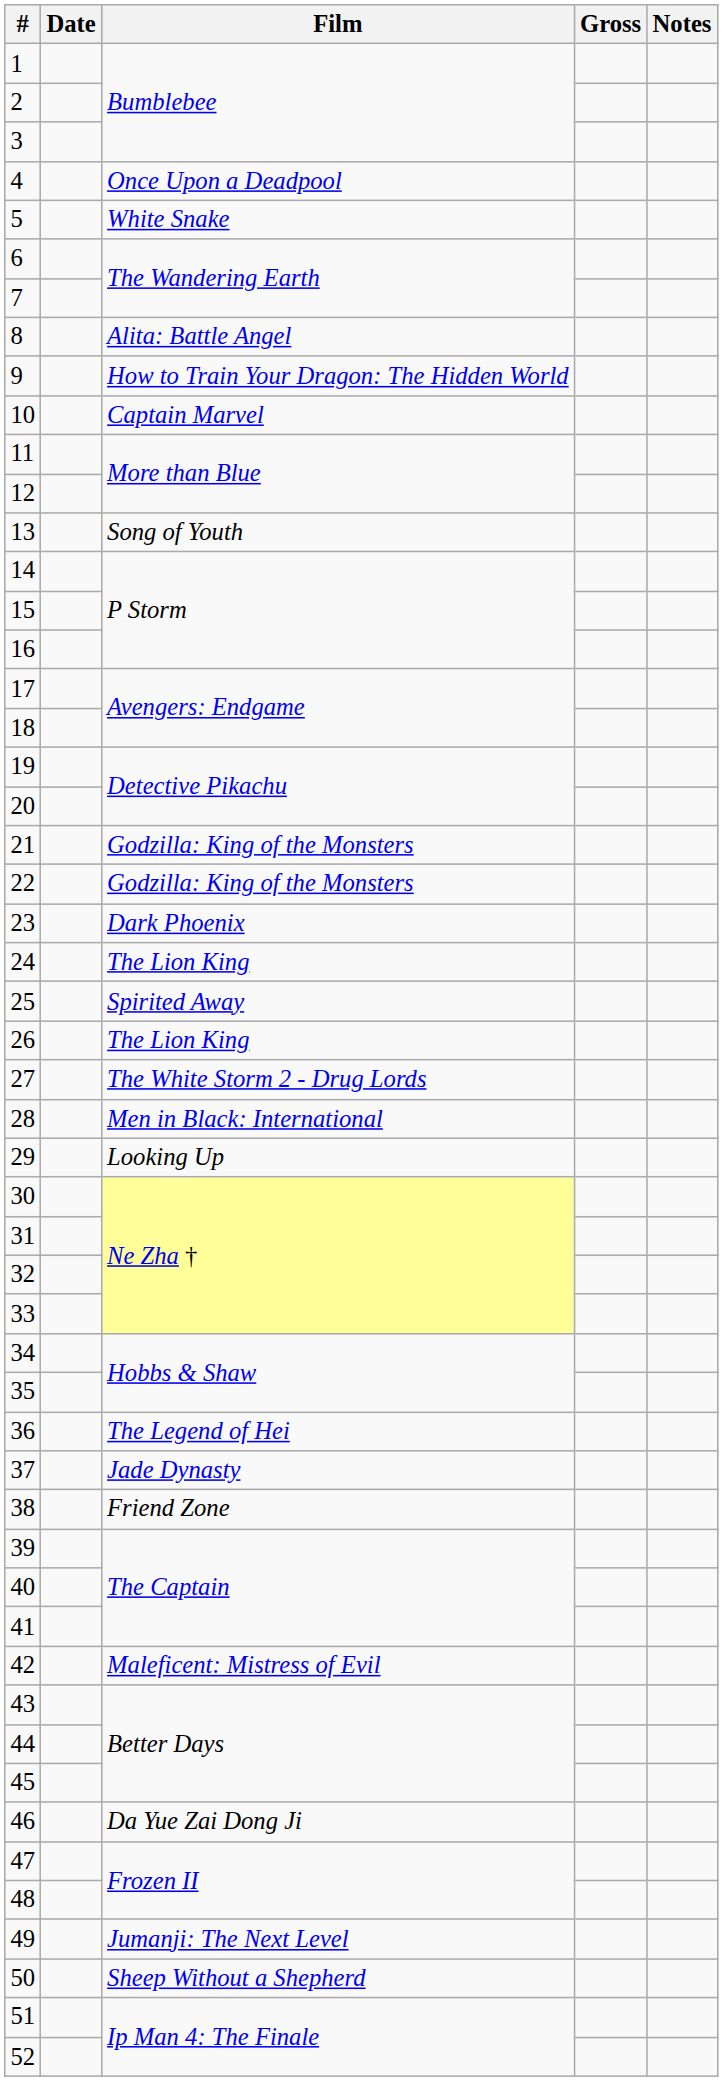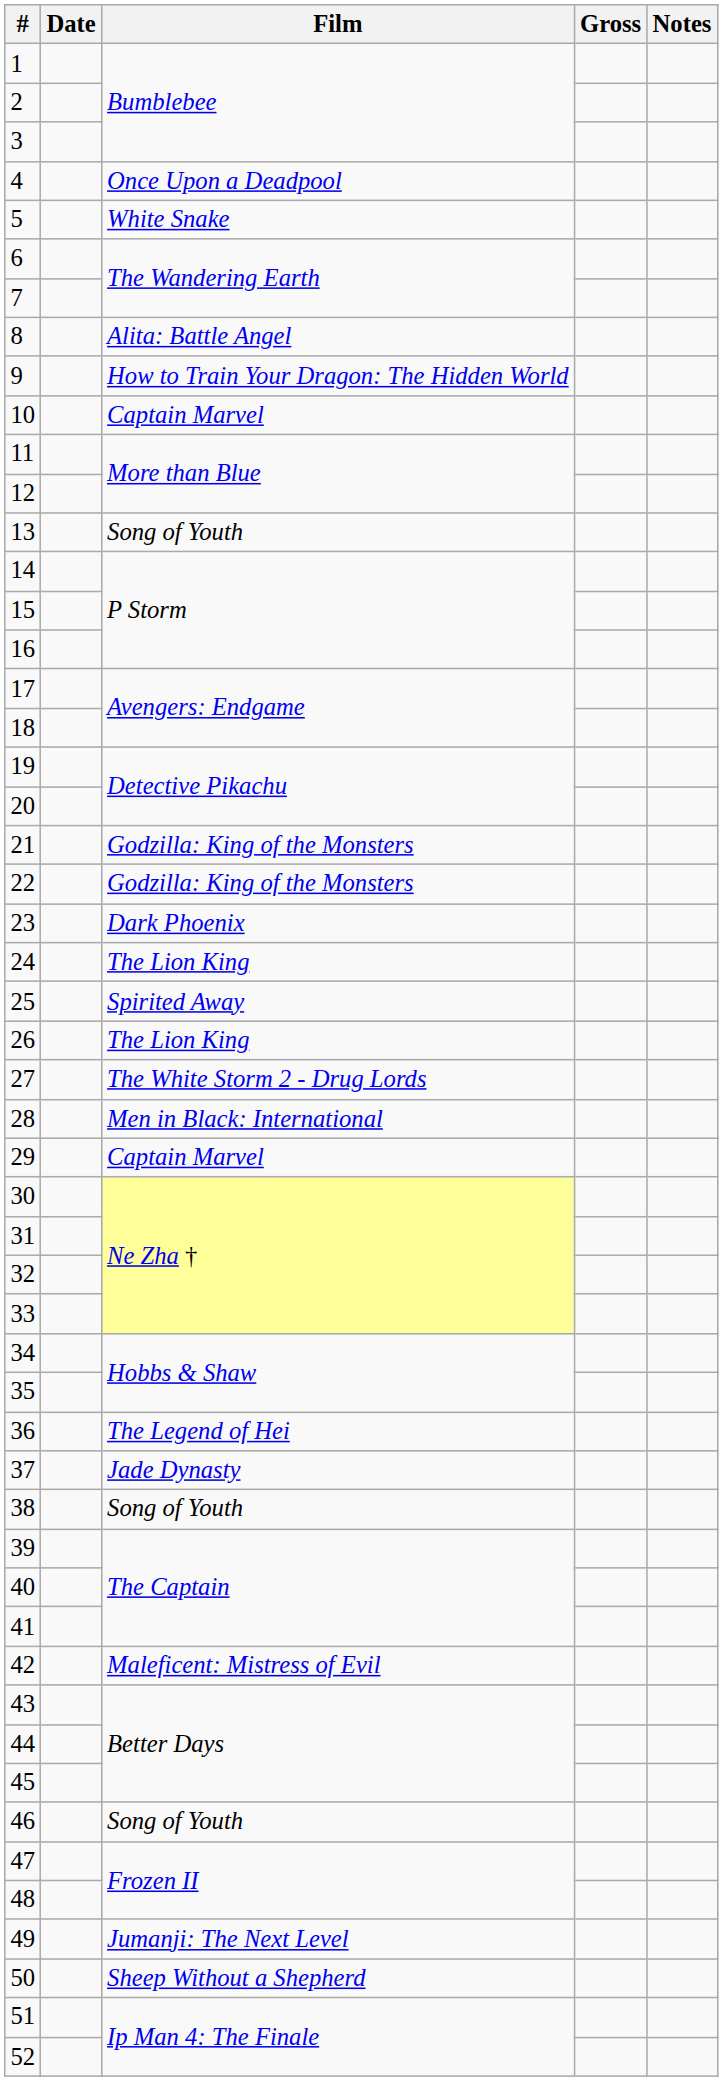 <table class="wikitable sortable">
 <tr>
 <th>#</th>
 <th>Date</th>
 <th>Film</th>
 <th>Gross</th>
 <th>Notes</th>
 </tr>
 <tr>
 <td>1</td>
 <td></td>
 <td rowspan="3"><em><a href='#'>Bumblebee</a></em></td>
 <td></td>
 <td></td>
 </tr>
 <tr>
 <td>2</td>
 <td></td>
 <td></td>
 <td></td>
 </tr>
 <tr>
 <td>3</td>
 <td></td>
 <td></td>
 <td></td>
 </tr>
 <tr>
 <td>4</td>
 <td></td>
 <td><em><a href='#'>Once Upon a Deadpool</a></em></td>
 <td></td>
 <td></td>
 </tr>
 <tr>
 <td>5</td>
 <td></td>
 <td><em><a href='#'>White Snake</a></em></td>
 <td></td>
 <td></td>
 </tr>
 <tr>
 <td>6</td>
 <td></td>
 <td rowspan="2"><em><a href='#'>The Wandering Earth</a></em></td>
 <td></td>
 <td></td>
 </tr>
 <tr>
 <td>7</td>
 <td></td>
 <td></td>
 <td></td>
 </tr>
 <tr>
 <td>8</td>
 <td></td>
 <td><em><a href='#'>Alita: Battle Angel</a></em></td>
 <td></td>
 <td></td>
 </tr>
 <tr>
 <td>9</td>
 <td></td>
 <td><em><a href='#'>How to Train Your Dragon: The Hidden World</a></em></td>
 <td></td>
 <td></td>
 </tr>
 <tr>
 <td>10</td>
 <td></td>
 <td><em><a href='#'>Captain Marvel</a></em></td>
 <td></td>
 <td></td>
 </tr>
 <tr>
 <td>11</td>
 <td></td>
 <td rowspan="2"><em><a href='#'>More than Blue</a></em></td>
 <td></td>
 <td></td>
 </tr>
 <tr>
 <td>12</td>
 <td></td>
 <td></td>
 <td></td>
 </tr>
 <tr>
 <td>13</td>
 <td></td>
 <td><em>Song of Youth</em></td>
 <td></td>
 <td></td>
 </tr>
 <tr>
 <td>14</td>
 <td></td>
 <td rowspan="3"><em>P Storm</em></td>
 <td></td>
 <td></td>
 </tr>
 <tr>
 <td>15</td>
 <td></td>
 <td></td>
 <td></td>
 </tr>
 <tr>
 <td>16</td>
 <td></td>
 <td></td>
 <td></td>
 </tr>
 <tr>
 <td>17</td>
 <td></td>
 <td rowspan="2"><em><a href='#'>Avengers: Endgame</a></em></td>
 <td></td>
 <td></td>
 </tr>
 <tr>
 <td>18</td>
 <td></td>
 <td></td>
 <td></td>
 </tr>
 <tr>
 <td>19</td>
 <td></td>
 <td rowspan="2"><em><a href='#'>Detective Pikachu</a></em></td>
 <td></td>
 <td></td>
 </tr>
 <tr>
 <td>20</td>
 <td></td>
 <td></td>
 <td></td>
 </tr>
 <tr>
 <td>21</td>
 <td></td>
 <td><em><a href='#'>Godzilla: King of the Monsters</a></em></td>
 <td></td>
 <td></td>
 </tr>
 <tr>
 <td>22</td>
 <td></td>
 <td><em><a href='#'>Godzilla: King of the Monsters</a></em></td>
 <td></td>
 <td></td>
 </tr>
 <tr>
 <td>23</td>
 <td></td>
 <td><em><a href='#'>Dark Phoenix</a></em></td>
 <td></td>
 <td></td>
 </tr>
 <tr>
 <td>24</td>
 <td></td>
 <td><em><a href='#'>The Lion King</a></em></td>
 <td></td>
 <td></td>
 </tr>
 <tr>
 <td>25</td>
 <td></td>
 <td><em><a href='#'>Spirited Away</a></em></td>
 <td></td>
 <td></td>
 </tr>
 <tr>
 <td>26</td>
 <td></td>
 <td><em><a href='#'>The Lion King</a></em></td>
 <td></td>
 <td></td>
 </tr>
 <tr>
 <td>27</td>
 <td></td>
 <td><em><a href='#'>The White Storm 2 - Drug Lords</a></em></td>
 <td></td>
 <td></td>
 </tr>
 <tr>
 <td>28</td>
 <td></td>
 <td><em><a href='#'>Men in Black: International</a></em></td>
 <td></td>
 <td></td>
 </tr>
 <tr>
 <td>29</td>
 <td></td>
-<td><em>Looking Up</em></td>
+<td><em><a href='#'>Captain Marvel</a></em></td>
 <td></td>
 <td></td>
 </tr>
 <tr>
 <td>30</td>
 <td></td>
 <td rowspan="4" style="background-color:#FFFF99"><em><a href='#'>Ne Zha</a></em> †</td>
 <td></td>
 <td></td>
 </tr>
 <tr>
 <td>31</td>
 <td></td>
 <td></td>
 <td></td>
 </tr>
 <tr>
 <td>32</td>
 <td></td>
 <td></td>
 <td></td>
 </tr>
 <tr>
 <td>33</td>
 <td></td>
 <td></td>
 <td></td>
 </tr>
 <tr>
 <td>34</td>
 <td></td>
 <td rowspan="2"><em><a href='#'>Hobbs & Shaw</a></em></td>
 <td></td>
 <td></td>
 </tr>
 <tr>
 <td>35</td>
 <td></td>
 <td></td>
 <td></td>
 </tr>
 <tr>
 <td>36</td>
 <td></td>
 <td><em><a href='#'>The Legend of Hei</a></em></td>
 <td></td>
 <td></td>
 </tr>
 <tr>
 <td>37</td>
 <td></td>
 <td><em><a href='#'>Jade Dynasty</a></em></td>
 <td></td>
 <td></td>
 </tr>
 <tr>
 <td>38</td>
 <td></td>
-<td><em>Friend Zone</em></td>
+<td><em>Song of Youth</em></td>
 <td></td>
 <td></td>
 </tr>
 <tr>
 <td>39</td>
 <td></td>
 <td rowspan="3"><em><a href='#'>The Captain</a></em></td>
 <td></td>
 <td></td>
 </tr>
 <tr>
 <td>40</td>
 <td></td>
 <td></td>
 <td></td>
 </tr>
 <tr>
 <td>41</td>
 <td></td>
 <td></td>
 <td></td>
 </tr>
 <tr>
 <td>42</td>
 <td></td>
 <td><em><a href='#'>Maleficent: Mistress of Evil</a></em></td>
 <td></td>
 <td></td>
 </tr>
 <tr>
 <td>43</td>
 <td></td>
 <td rowspan="3"><em>Better Days</em></td>
 <td></td>
 <td></td>
 </tr>
 <tr>
 <td>44</td>
 <td></td>
 <td></td>
 <td></td>
 </tr>
 <tr>
 <td>45</td>
 <td></td>
 <td></td>
 <td></td>
 </tr>
 <tr>
 <td>46</td>
 <td></td>
-<td><em>Da Yue Zai Dong Ji</em></td>
+<td><em>Song of Youth</em></td>
 <td></td>
 <td></td>
 </tr>
 <tr>
 <td>47</td>
 <td></td>
 <td rowspan="2"><em><a href='#'>Frozen II</a></em></td>
 <td></td>
 <td></td>
 </tr>
 <tr>
 <td>48</td>
 <td></td>
 <td></td>
 <td></td>
 </tr>
 <tr>
 <td>49</td>
 <td></td>
 <td><em><a href='#'>Jumanji: The Next Level</a></em></td>
 <td></td>
 <td></td>
 </tr>
 <tr>
 <td>50</td>
 <td></td>
 <td><em><a href='#'>Sheep Without a Shepherd</a></em></td>
 <td></td>
 <td></td>
 </tr>
 <tr>
 <td>51</td>
 <td></td>
 <td rowspan="2"><em><a href='#'>Ip Man 4: The Finale</a></em></td>
 <td></td>
 <td></td>
 </tr>
 <tr>
 <td>52</td>
 <td></td>
 <td></td>
 <td></td>
 </tr>
 </table>
